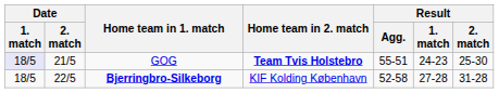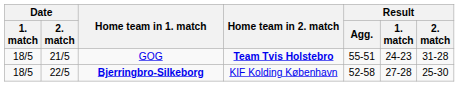 <table class="wikitable" style="text-align:center; margin-left:1em;">
 <tr>
 <th colspan="2">Date</th>
 <th rowspan="2" style="width:220px;">Home team in 1. match</th>
 <th rowspan="2" style="width:180px;">Home team in 2. match</th>
 <th colspan="3">Result</th>
 </tr>
 <tr>
 <th style="width:50px;">1. match</th>
 <th style="width:50px;">2. match</th>
 <th style="width:50px;">Agg.</th>
 <th style="width:50px;">1. match</th>
 <th style="width:50px;">2. match</th>
 </tr>
 <tr>
-<td style="background: lavender;">18/5</td>
+<td>18/5</td>
 <td>21/5</td>
 <td><a href='#'>GOG</a></td>
 <td><strong><a href='#'>Team Tvis Holstebro</a></strong></td>
 <td>55-51</td>
 <td>24-23</td>
-<td>25-30</td>
+<td>31-28</td>
 </tr>
 <tr>
 <td>18/5</td>
 <td>22/5</td>
 <td><strong><a href='#'>Bjerringbro-Silkeborg</a></strong></td>
 <td><a href='#'>KIF Kolding København</a></td>
 <td>52-58</td>
 <td>27-28</td>
-<td>31-28</td>
+<td>25-30</td>
 </tr>
 </table>
